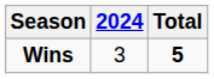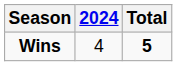 <table class=wikitable>
 <tr>
 <th><strong>Season</strong></th>
 <th><a href='#'>2024</a></th>
 <th><strong>Total</strong></th>
 </tr>
 <tr align=center>
 <td><strong>Wins</strong></td>
-<td>3</td>
+<td>4</td>
 <td><strong>5</strong></td>
 </tr>
 </table>
